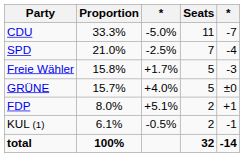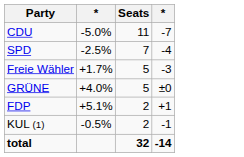 <table class="wikitable">
 <tr>
 <th>Party</th>
-<th>Proportion</th>
 <th>*</th>
 <th>Seats</th>
 <th>*</th>
 </tr>
 <tr>
 <td><a href='#'>CDU</a></td>
-<td style="text-align:center;">33.3%</td>
 <td style="text-align:center;">-5.0%</td>
 <td style="text-align:right;">11</td>
 <td style="text-align:right;">-7</td>
 </tr>
 <tr>
 <td><a href='#'>SPD</a></td>
-<td style="text-align:center;">21.0%</td>
 <td style="text-align:center;">-2.5%</td>
 <td style="text-align:right;">7</td>
 <td style="text-align:right;">-4</td>
 </tr>
 <tr>
 <td><a href='#'>Freie Wähler</a></td>
-<td style="text-align:center;">15.8%</td>
 <td style="text-align:center;">+1.7%</td>
 <td style="text-align:right;">5</td>
 <td style="text-align:right;">-3</td>
 </tr>
 <tr>
 <td><a href='#'>GRÜNE</a></td>
-<td style="text-align:center;">15.7%</td>
 <td style="text-align:center;">+4.0%</td>
 <td style="text-align:right;">5</td>
 <td style="text-align:right;">±0</td>
 </tr>
 <tr>
 <td><a href='#'>FDP</a></td>
-<td style="text-align:center;">8.0%</td>
 <td style="text-align:center;">+5.1%</td>
 <td style="text-align:right;">2</td>
 <td style="text-align:right;">+1</td>
 </tr>
 <tr>
 <td>KUL <small>(1)</small></td>
-<td style="text-align:center;">6.1%</td>
 <td style="text-align:center;">-0.5%</td>
 <td style="text-align:right;">2</td>
 <td style="text-align:right;">-1</td>
 </tr>
 <tr>
 <td><strong>total</strong></td>
-<td style="text-align:center;"><strong>100%</strong></td>
 <td></td>
 <td style="text-align:right;"><strong>32</strong></td>
 <td style="text-align:right;"><strong>-14</strong></td>
 </tr>
 </table>
